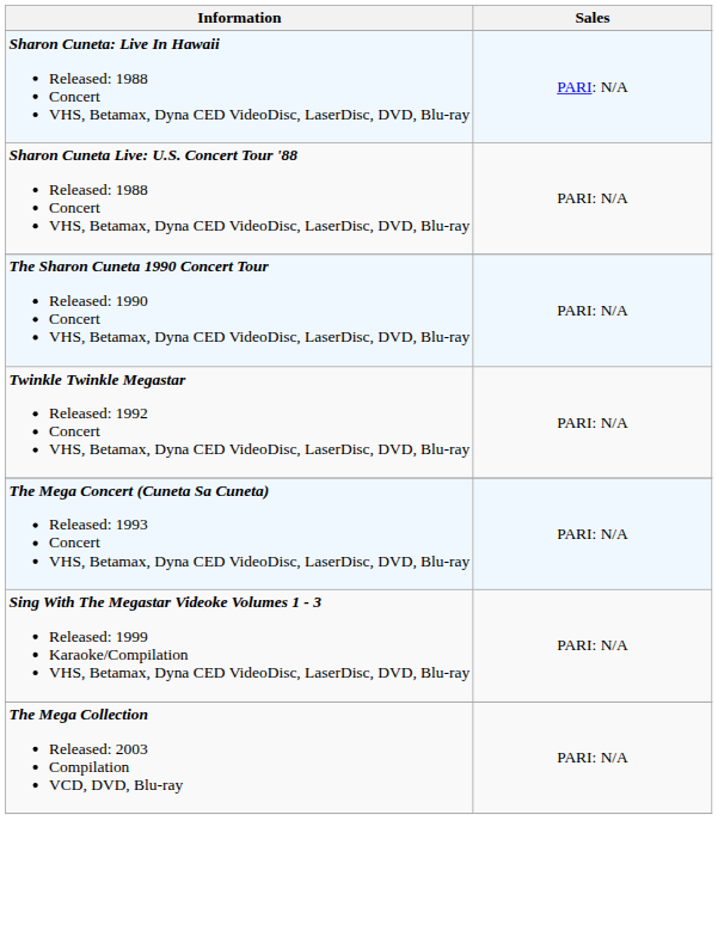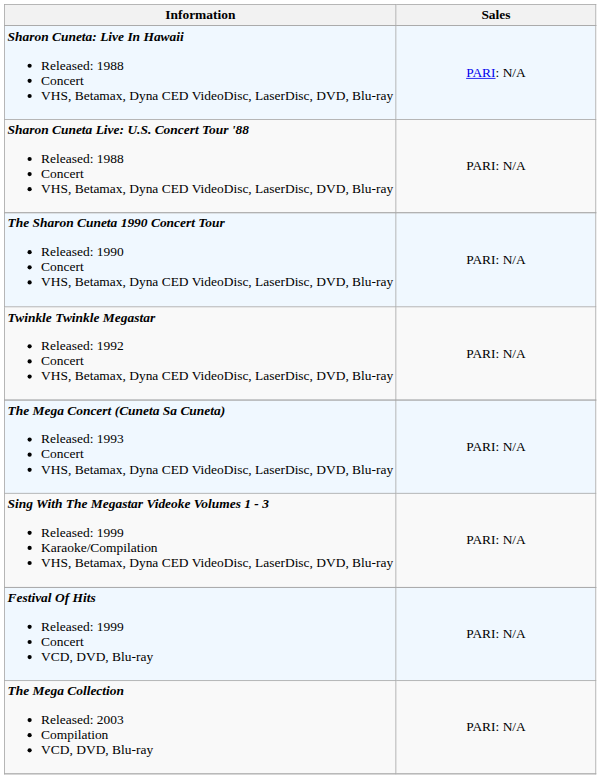 <table class="wikitable">
 <tr>
 <th align="left">Information</th>
 <th width=230>Sales</th>
 </tr>
 <tr>
 </tr>
 <tr bgcolor="#F0F8FF">
 <td align="left"><strong><em>Sharon Cuneta: Live In Hawaii</em></strong><br><ul><li>Released: 1988</li><li>Concert</li><li>VHS, Betamax, Dyna CED VideoDisc, LaserDisc, DVD, Blu-ray</li></ul></td>
 <td align="center"><a href='#'>PARI</a>: N/A</td>
 </tr>
 <tr>
 <td align="left"><strong><em>Sharon Cuneta Live: U.S. Concert Tour '88</em></strong><br><ul><li>Released: 1988</li><li>Concert</li><li>VHS, Betamax, Dyna CED VideoDisc, LaserDisc, DVD, Blu-ray</li></ul></td>
 <td align="center">PARI: N/A</td>
 </tr>
 <tr>
 </tr>
 <tr bgcolor="#F0F8FF">
 <td align="left"><strong><em>The Sharon Cuneta 1990 Concert Tour</em></strong><br><ul><li>Released: 1990</li><li>Concert</li><li>VHS, Betamax, Dyna CED VideoDisc, LaserDisc, DVD, Blu-ray</li></ul></td>
 <td align="center">PARI: N/A</td>
 </tr>
 <tr>
 <td align="left"><strong><em>Twinkle Twinkle Megastar</em></strong><br><ul><li>Released: 1992</li><li>Concert</li><li>VHS, Betamax, Dyna CED VideoDisc, LaserDisc, DVD, Blu-ray</li></ul></td>
 <td align="center">PARI: N/A</td>
 </tr>
 <tr>
 </tr>
 <tr bgcolor="#F0F8FF">
 <td align="left"><strong><em>The Mega Concert (Cuneta Sa Cuneta)</em></strong><br><ul><li>Released: 1993</li><li>Concert</li><li>VHS, Betamax, Dyna CED VideoDisc, LaserDisc, DVD, Blu-ray</li></ul></td>
 <td align="center">PARI: N/A</td>
 </tr>
 <tr>
 <td align="left"><strong><em>Sing With The Megastar Videoke Volumes 1 - 3</em></strong><br><ul><li>Released: 1999</li><li>Karaoke/Compilation</li><li>VHS, Betamax, Dyna CED VideoDisc, LaserDisc, DVD, Blu-ray</li></ul></td>
 <td align="center">PARI: N/A</td>
 </tr>
 <tr>
 </tr>
+<tr bgcolor="#F0F8FF">
+<td align="left"><strong><em>Festival Of Hits</em></strong><br><ul><li>Released: 1999</li><li>Concert</li><li>VCD, DVD, Blu-ray</li></ul></td>
+<td align="center">PARI: N/A</td>
+</tr>
 <tr>
 <td align="left"><strong><em>The Mega Collection</em></strong><br><ul><li>Released: 2003</li><li>Compilation</li><li>VCD, DVD, Blu-ray</li></ul></td>
 <td align="center">PARI: N/A</td>
 </tr>
 <tr>
 </tr>
 </table>
